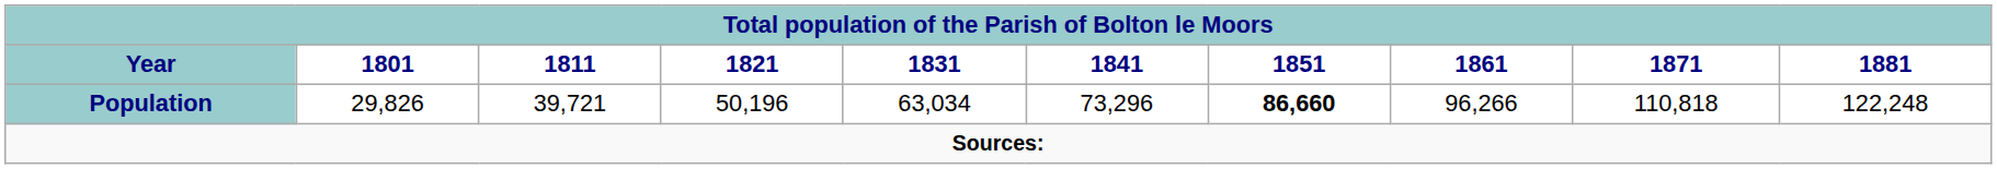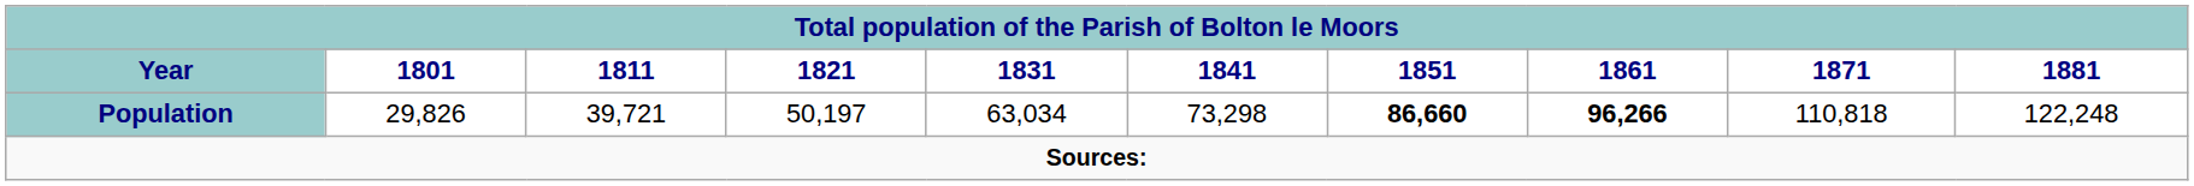 <table class="wikitable" style="font-size:90%;width:95%;border:0px;text-align:center;line-height:120%;">
 <tr>
 <th colspan="10" style="background: #99CCCC; color: #000080" height="17">Total population of the Parish of Bolton le Moors</th>
 </tr>
 <tr>
 <th style="background: #99CCCC; color: #000080" height="17">Year</th>
 <th style="background: #FFFFFF; color:#000080;">1801</th>
 <th style="background: #FFFFFF; color:#000080;">1811</th>
 <th style="background: #FFFFFF; color:#000080;">1821</th>
 <th style="background: #FFFFFF; color:#000080;">1831</th>
 <th style="background: #FFFFFF; color:#000080;">1841</th>
 <th style="background: #FFFFFF; color:#000080;">1851</th>
 <th style="background: #FFFFFF; color:#000080;">1861</th>
 <th style="background: #FFFFFF; color:#000080;">1871</th>
 <th style="background: #FFFFFF; color:#000080;">1881</th>
 </tr>
 <tr>
 <th style="background: #99CCCC; color: #000080" height="17">Population</th>
 <td style="background: #FFFFFF; color: black;">29,826</td>
 <td style="background: #FFFFFF; color: black;">39,721</td>
-<td style="background: #FFFFFF; color: black;">50,196</td>
+<td style="background: #FFFFFF; color: black;">50,197</td>
 <td style="background: #FFFFFF; color: black;">63,034</td>
-<td style="background: #FFFFFF; color: black;">73,296</td>
+<td style="background: #FFFFFF; color: black;">73,298</td>
 <td style="background: #FFFFFF; color: black;"><strong>86,660</strong></td>
-<td style="background: #FFFFFF; color: black;">96,266</td>
+<td style="background: #FFFFFF; color: black;"><strong>96,266</strong></td>
 <td style="background: #FFFFFF; color: black;">110,818</td>
 <td style="background: #FFFFFF; color: black;">122,248</td>
 </tr>
 <tr>
 <td colspan="10" style="text-align:center;font-size:90%;"><strong>Sources:</strong> <br></td>
 </tr>
 </table>
